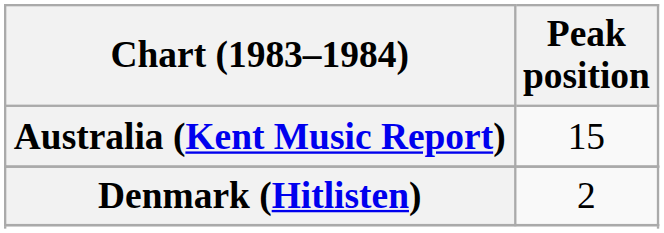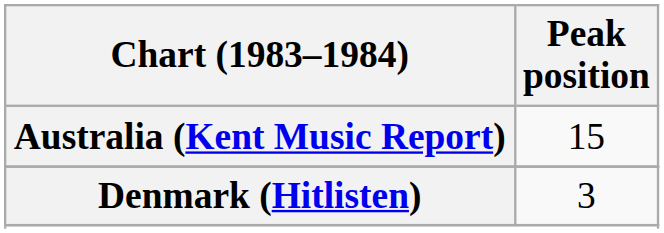 <table class="wikitable sortable plainrowheaders" style="text-align:center">
 <tr>
 <th>Chart (1983–1984)</th>
 <th>Peak<br>position</th>
 </tr>
 <tr>
 <th scope="row">Australia (<a href='#'>Kent Music Report</a>)</th>
 <td style="text-align:center;">15</td>
 </tr>
 <tr>
 </tr>
 <tr>
 </tr>
 <tr>
 <th scope="row">Denmark (<a href='#'>Hitlisten</a>)</th>
-<td>2</td>
+<td>3</td>
 </tr>
 <tr>
 </tr>
 <tr>
 </tr>
 <tr>
 </tr>
 <tr>
 </tr>
 <tr>
 </tr>
 <tr>
 </tr>
 <tr>
 </tr>
 <tr>
 </tr>
 <tr>
 </tr>
 </table>
